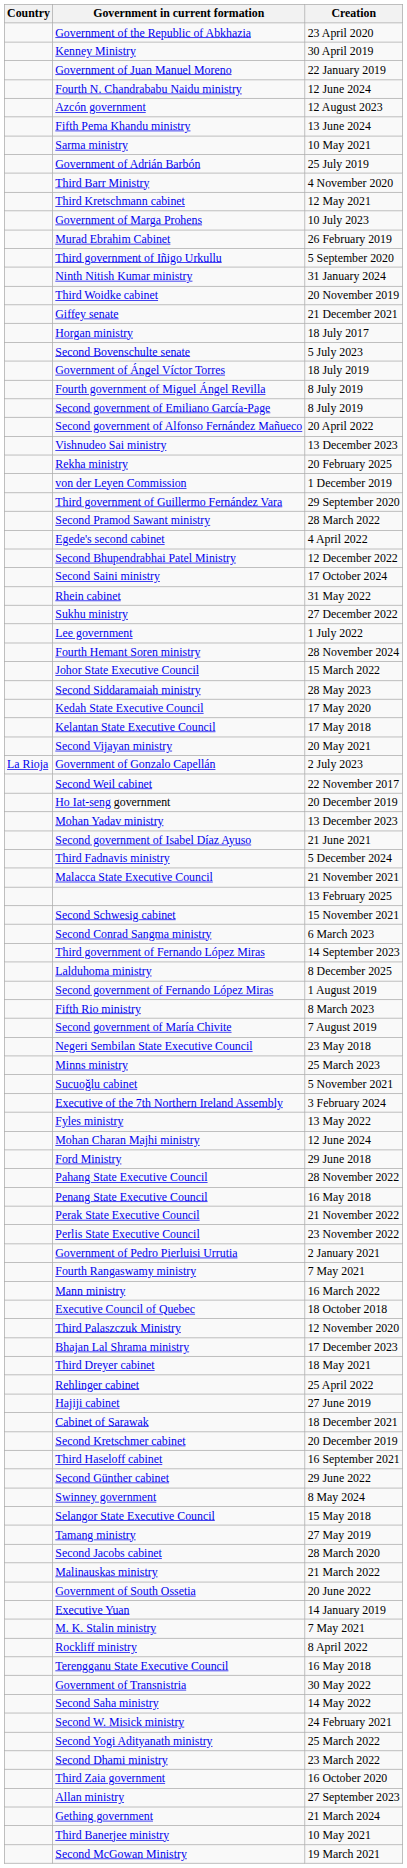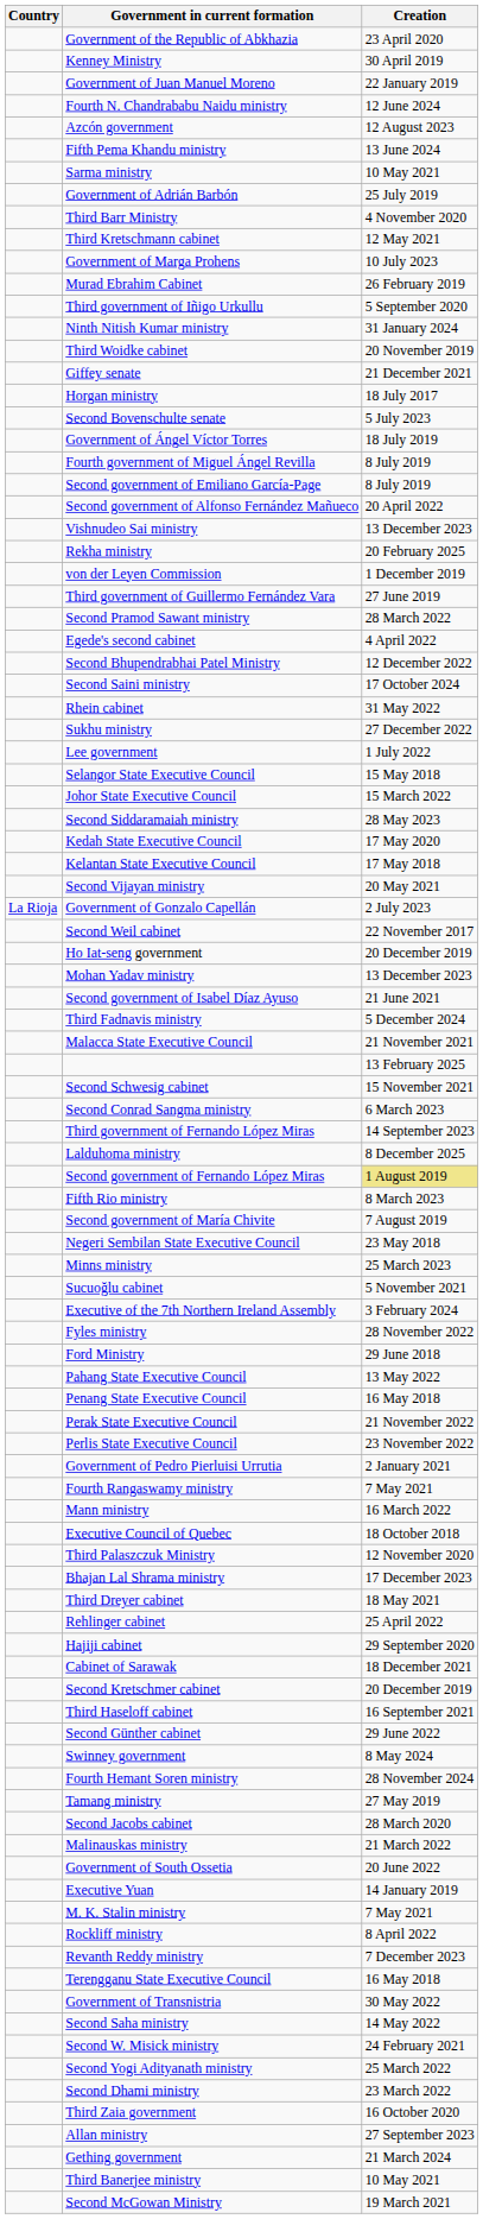 <table class="wikitable sortable">
 <tr>
 <th scope="col">Country</th>
 <th>Government in current formation</th>
 <th>Creation</th>
 </tr>
 <tr>
 <td></td>
 <td><a href='#'>Government of the Republic of Abkhazia</a></td>
 <td>23 April 2020</td>
 </tr>
 <tr>
 <td></td>
 <td><a href='#'>Kenney Ministry</a></td>
 <td>30 April 2019</td>
 </tr>
 <tr>
 <td></td>
 <td><a href='#'>Government of Juan Manuel Moreno</a></td>
 <td>22 January 2019</td>
 </tr>
 <tr>
 <td></td>
 <td><a href='#'>Fourth N. Chandrababu Naidu ministry</a></td>
 <td>12 June 2024</td>
 </tr>
 <tr>
 <td></td>
 <td><a href='#'>Azcón government</a></td>
 <td>12 August 2023</td>
 </tr>
 <tr>
 <td></td>
 <td><a href='#'>Fifth Pema Khandu ministry</a></td>
 <td>13 June 2024</td>
 </tr>
 <tr>
 <td></td>
 <td><a href='#'>Sarma ministry</a></td>
 <td>10 May 2021</td>
 </tr>
 <tr>
 <td></td>
 <td><a href='#'>Government of Adrián Barbón</a></td>
 <td>25 July 2019</td>
 </tr>
 <tr>
 <td></td>
 <td><a href='#'>Third Barr Ministry</a></td>
 <td>4 November 2020</td>
 </tr>
 <tr>
 <td></td>
 <td><a href='#'>Third Kretschmann cabinet</a></td>
 <td>12 May 2021</td>
 </tr>
 <tr>
 <td></td>
 <td><a href='#'>Government of Marga Prohens</a></td>
 <td>10 July 2023</td>
 </tr>
 <tr>
 <td></td>
 <td><a href='#'>Murad Ebrahim Cabinet</a></td>
 <td>26 February 2019</td>
 </tr>
 <tr>
 <td></td>
 <td><a href='#'>Third government of Iñigo Urkullu</a></td>
 <td>5 September 2020</td>
 </tr>
 <tr>
 <td></td>
 <td><a href='#'>Ninth Nitish Kumar ministry</a></td>
 <td>31 January 2024</td>
 </tr>
 <tr>
 <td></td>
 <td><a href='#'>Third Woidke cabinet</a></td>
 <td>20 November 2019</td>
 </tr>
 <tr>
 <td></td>
 <td><a href='#'>Giffey senate</a></td>
 <td>21 December 2021</td>
 </tr>
 <tr>
 <td></td>
 <td><a href='#'>Horgan ministry</a></td>
 <td>18 July 2017</td>
 </tr>
 <tr>
 <td></td>
 <td><a href='#'>Second Bovenschulte senate</a></td>
 <td>5 July 2023</td>
 </tr>
 <tr>
 <td></td>
 <td><a href='#'>Government of Ángel Víctor Torres</a></td>
 <td>18 July 2019</td>
 </tr>
 <tr>
 <td></td>
 <td><a href='#'>Fourth government of Miguel Ángel Revilla</a></td>
 <td>8 July 2019</td>
 </tr>
 <tr>
 <td></td>
 <td><a href='#'>Second government of Emiliano García-Page</a></td>
 <td>8 July 2019</td>
 </tr>
 <tr>
 <td></td>
 <td><a href='#'>Second government of Alfonso Fernández Mañueco</a></td>
 <td>20 April 2022</td>
 </tr>
 <tr>
 <td></td>
 <td><a href='#'>Vishnudeo Sai ministry</a></td>
 <td>13 December 2023</td>
 </tr>
 <tr>
 <td></td>
 <td><a href='#'>Rekha ministry</a></td>
 <td>20 February 2025</td>
 </tr>
 <tr>
 <td></td>
 <td><a href='#'>von der Leyen Commission</a></td>
 <td>1 December 2019</td>
 </tr>
 <tr>
 <td></td>
 <td><a href='#'>Third government of Guillermo Fernández Vara</a></td>
-<td>29 September 2020</td>
+<td>27 June 2019</td>
 </tr>
 <tr>
 <td></td>
 <td><a href='#'>Second Pramod Sawant ministry</a></td>
 <td>28 March 2022</td>
 </tr>
 <tr>
 <td></td>
 <td><a href='#'>Egede's second cabinet</a></td>
 <td>4 April 2022</td>
 </tr>
 <tr>
 <td></td>
 <td><a href='#'>Second Bhupendrabhai Patel Ministry</a></td>
 <td>12 December 2022</td>
 </tr>
 <tr>
 <td></td>
 <td><a href='#'>Second Saini ministry</a></td>
 <td>17 October 2024</td>
 </tr>
 <tr>
 <td></td>
 <td><a href='#'>Rhein cabinet</a></td>
 <td>31 May 2022</td>
 </tr>
 <tr>
 <td></td>
 <td><a href='#'>Sukhu ministry</a></td>
 <td>27 December 2022</td>
 </tr>
 <tr>
 <td></td>
 <td><a href='#'>Lee government</a></td>
 <td>1 July 2022</td>
 </tr>
 <tr>
 <td></td>
-<td><a href='#'>Fourth Hemant Soren ministry</a></td>
-<td>28 November 2024</td>
+<td><a href='#'>Selangor State Executive Council</a></td>
+<td>15 May 2018</td>
 </tr>
 <tr>
 <td></td>
 <td><a href='#'>Johor State Executive Council</a></td>
 <td>15 March 2022</td>
 </tr>
 <tr>
 <td></td>
 <td><a href='#'>Second Siddaramaiah ministry</a></td>
 <td>28 May 2023</td>
 </tr>
 <tr>
 <td></td>
 <td><a href='#'>Kedah State Executive Council</a></td>
 <td>17 May 2020</td>
 </tr>
 <tr>
 <td></td>
 <td><a href='#'>Kelantan State Executive Council</a></td>
 <td>17 May 2018</td>
 </tr>
 <tr>
 <td></td>
 <td><a href='#'>Second Vijayan ministry</a></td>
 <td>20 May 2021</td>
 </tr>
 <tr>
 <td><a href='#'>La Rioja</a></td>
 <td><a href='#'>Government of Gonzalo Capellán</a></td>
 <td>2 July 2023</td>
 </tr>
 <tr>
 <td></td>
 <td><a href='#'>Second Weil cabinet</a></td>
 <td>22 November 2017</td>
 </tr>
 <tr>
 <td></td>
 <td><a href='#'>Ho Iat-seng</a> government</td>
 <td>20 December 2019</td>
 </tr>
 <tr>
 <td></td>
 <td><a href='#'>Mohan Yadav ministry</a></td>
 <td>13 December 2023</td>
 </tr>
 <tr>
 <td></td>
 <td><a href='#'>Second government of Isabel Díaz Ayuso</a></td>
 <td>21 June 2021</td>
 </tr>
 <tr>
 <td></td>
 <td><a href='#'>Third Fadnavis ministry</a></td>
 <td>5 December 2024</td>
 </tr>
 <tr>
 <td></td>
 <td><a href='#'>Malacca State Executive Council</a></td>
 <td>21 November 2021</td>
 </tr>
 <tr>
 <td></td>
 <td></td>
 <td>13 February 2025</td>
 </tr>
 <tr>
 <td></td>
 <td><a href='#'>Second Schwesig cabinet</a></td>
 <td>15 November 2021</td>
 </tr>
 <tr>
 <td></td>
 <td><a href='#'>Second Conrad Sangma ministry</a></td>
 <td>6 March 2023</td>
 </tr>
 <tr>
 <td></td>
 <td><a href='#'>Third government of Fernando López Miras</a></td>
 <td>14 September 2023</td>
 </tr>
 <tr>
 <td></td>
 <td><a href='#'>Lalduhoma ministry</a></td>
 <td>8 December 2025</td>
 </tr>
 <tr>
 <td></td>
 <td><a href='#'>Second government of Fernando López Miras</a></td>
-<td>1 August 2019</td>
+<td style="background: khaki;">1 August 2019</td>
 </tr>
 <tr>
 <td></td>
 <td><a href='#'>Fifth Rio ministry</a></td>
 <td>8 March 2023</td>
 </tr>
 <tr>
 <td></td>
 <td><a href='#'>Second government of María Chivite</a></td>
 <td>7 August 2019</td>
 </tr>
 <tr>
 <td></td>
 <td><a href='#'>Negeri Sembilan State Executive Council</a></td>
 <td>23 May 2018</td>
 </tr>
 <tr>
 <td></td>
 <td><a href='#'>Minns ministry</a></td>
 <td>25 March 2023</td>
 </tr>
 <tr>
 <td></td>
 <td><a href='#'>Sucuoğlu cabinet</a></td>
 <td>5 November 2021</td>
 </tr>
 <tr>
 <td></td>
 <td><a href='#'>Executive of the 7th Northern Ireland Assembly</a></td>
 <td>3 February 2024</td>
 </tr>
 <tr>
 <td></td>
 <td><a href='#'>Fyles ministry</a></td>
-<td>13 May 2022</td>
-</tr>
-<tr>
-<td></td>
-<td><a href='#'>Mohan Charan Majhi ministry</a></td>
-<td>12 June 2024</td>
+<td>28 November 2022</td>
 </tr>
 <tr>
 <td></td>
 <td><a href='#'>Ford Ministry</a></td>
 <td>29 June 2018</td>
 </tr>
 <tr>
 <td></td>
 <td><a href='#'>Pahang State Executive Council</a></td>
-<td>28 November 2022</td>
+<td>13 May 2022</td>
 </tr>
 <tr>
 <td></td>
 <td><a href='#'>Penang State Executive Council</a></td>
 <td>16 May 2018</td>
 </tr>
 <tr>
 <td></td>
 <td><a href='#'>Perak State Executive Council</a></td>
 <td>21 November 2022</td>
 </tr>
 <tr>
 <td></td>
 <td><a href='#'>Perlis State Executive Council</a></td>
 <td>23 November 2022</td>
 </tr>
 <tr>
 <td></td>
 <td><a href='#'>Government of Pedro Pierluisi Urrutia</a></td>
 <td>2 January 2021</td>
 </tr>
 <tr>
 <td></td>
 <td><a href='#'>Fourth Rangaswamy ministry</a></td>
 <td>7 May 2021</td>
 </tr>
 <tr>
 <td></td>
 <td><a href='#'>Mann ministry</a></td>
 <td>16 March 2022</td>
 </tr>
 <tr>
 <td></td>
 <td><a href='#'>Executive Council of Quebec</a></td>
 <td>18 October 2018</td>
 </tr>
 <tr>
 <td></td>
 <td><a href='#'>Third Palaszczuk Ministry</a></td>
 <td>12 November 2020</td>
 </tr>
 <tr>
 <td></td>
 <td><a href='#'>Bhajan Lal Shrama ministry</a></td>
 <td>17 December 2023</td>
 </tr>
 <tr>
 <td></td>
 <td><a href='#'>Third Dreyer cabinet</a></td>
 <td>18 May 2021</td>
 </tr>
 <tr>
 <td></td>
 <td><a href='#'>Rehlinger cabinet</a></td>
 <td>25 April 2022</td>
 </tr>
 <tr>
 <td></td>
 <td><a href='#'>Hajiji cabinet</a></td>
-<td>27 June 2019</td>
+<td>29 September 2020</td>
 </tr>
 <tr>
 <td></td>
 <td><a href='#'>Cabinet of Sarawak</a></td>
 <td>18 December 2021</td>
 </tr>
 <tr>
 <td></td>
 <td><a href='#'>Second Kretschmer cabinet</a></td>
 <td>20 December 2019</td>
 </tr>
 <tr>
 <td></td>
 <td><a href='#'>Third Haseloff cabinet</a></td>
 <td>16 September 2021</td>
 </tr>
 <tr>
 <td></td>
 <td><a href='#'>Second Günther cabinet</a></td>
 <td>29 June 2022</td>
 </tr>
 <tr>
 <td></td>
 <td><a href='#'>Swinney government</a></td>
 <td>8 May 2024</td>
 </tr>
 <tr>
 <td></td>
-<td><a href='#'>Selangor State Executive Council</a></td>
-<td>15 May 2018</td>
+<td><a href='#'>Fourth Hemant Soren ministry</a></td>
+<td>28 November 2024</td>
 </tr>
 <tr>
 <td></td>
 <td><a href='#'>Tamang ministry</a></td>
 <td>27 May 2019</td>
 </tr>
 <tr>
 <td></td>
 <td><a href='#'>Second Jacobs cabinet</a></td>
 <td>28 March 2020</td>
 </tr>
 <tr>
 <td></td>
 <td><a href='#'>Malinauskas ministry</a></td>
 <td>21 March 2022</td>
 </tr>
 <tr>
 <td></td>
 <td><a href='#'>Government of South Ossetia</a></td>
 <td>20 June 2022</td>
 </tr>
 <tr>
 <td></td>
 <td><a href='#'>Executive Yuan</a></td>
 <td>14 January 2019</td>
 </tr>
 <tr>
 <td></td>
 <td><a href='#'>M. K. Stalin ministry</a></td>
 <td>7 May 2021</td>
 </tr>
 <tr>
 <td></td>
 <td><a href='#'>Rockliff ministry</a></td>
 <td>8 April 2022</td>
+</tr>
+<tr>
+<td></td>
+<td><a href='#'>Revanth Reddy ministry</a></td>
+<td>7 December 2023</td>
 </tr>
 <tr>
 <td></td>
 <td><a href='#'>Terengganu State Executive Council</a></td>
 <td>16 May 2018</td>
 </tr>
 <tr>
 <td></td>
 <td><a href='#'>Government of Transnistria</a></td>
 <td>30 May 2022</td>
 </tr>
 <tr>
 <td></td>
 <td><a href='#'>Second Saha ministry</a></td>
 <td>14 May 2022</td>
 </tr>
 <tr>
 <td></td>
 <td><a href='#'>Second W. Misick ministry</a></td>
 <td>24 February 2021</td>
 </tr>
 <tr>
 <td></td>
 <td><a href='#'>Second Yogi Adityanath ministry</a></td>
 <td>25 March 2022</td>
 </tr>
 <tr>
 <td></td>
 <td><a href='#'>Second Dhami ministry</a></td>
 <td>23 March 2022</td>
 </tr>
 <tr>
 <td></td>
 <td><a href='#'>Third Zaia government</a></td>
 <td>16 October 2020</td>
 </tr>
 <tr>
 <td></td>
 <td><a href='#'>Allan ministry</a></td>
 <td>27 September 2023</td>
 </tr>
 <tr>
 <td></td>
 <td><a href='#'>Gething government</a></td>
 <td>21 March 2024</td>
 </tr>
 <tr>
 <td></td>
 <td><a href='#'>Third Banerjee ministry</a></td>
 <td>10 May 2021</td>
 </tr>
 <tr>
 <td></td>
 <td><a href='#'>Second McGowan Ministry</a></td>
 <td>19 March 2021</td>
 </tr>
 </table>
